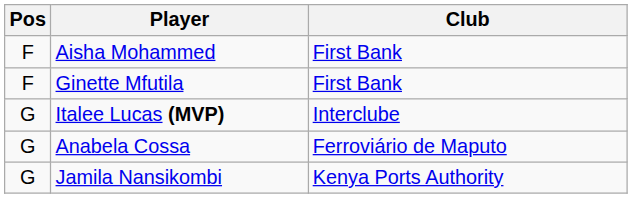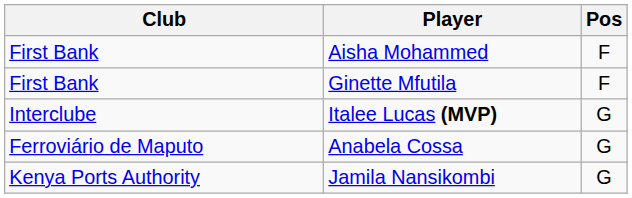 <table class="wikitable" style="text-align: center">
 <tr>
+<th width=250>Club</th>
+<th width=200>Player</th>
 <th width=30>Pos</th>
-<th width=200>Player</th>
-<th width=250>Club</th>
 </tr>
 <tr>
+<td align=left> <a href='#'>First Bank</a></td>
+<td align=left> <a href='#'>Aisha Mohammed</a></td>
 <td>F</td>
-<td align=left> <a href='#'>Aisha Mohammed</a></td>
-<td align=left> <a href='#'>First Bank</a></td>
 </tr>
 <tr>
+<td align=left> <a href='#'>First Bank</a></td>
+<td align=left> <a href='#'>Ginette Mfutila</a></td>
 <td>F</td>
-<td align=left> <a href='#'>Ginette Mfutila</a></td>
-<td align=left> <a href='#'>First Bank</a></td>
 </tr>
 <tr>
+<td align=left> <a href='#'>Interclube</a></td>
+<td align=left>  <a href='#'>Italee Lucas</a> <strong>(MVP)</strong></td>
 <td>G</td>
-<td align=left>  <a href='#'>Italee Lucas</a> <strong>(MVP)</strong></td>
-<td align=left> <a href='#'>Interclube</a></td>
 </tr>
 <tr>
+<td align=left> <a href='#'>Ferroviário de Maputo</a></td>
+<td align=left> <a href='#'>Anabela Cossa</a></td>
 <td>G</td>
-<td align=left> <a href='#'>Anabela Cossa</a></td>
-<td align=left> <a href='#'>Ferroviário de Maputo</a></td>
 </tr>
 <tr>
+<td align=left> <a href='#'>Kenya Ports Authority</a></td>
+<td align=left> <a href='#'>Jamila Nansikombi</a></td>
 <td>G</td>
-<td align=left> <a href='#'>Jamila Nansikombi</a></td>
-<td align=left> <a href='#'>Kenya Ports Authority</a></td>
 </tr>
 </table>
